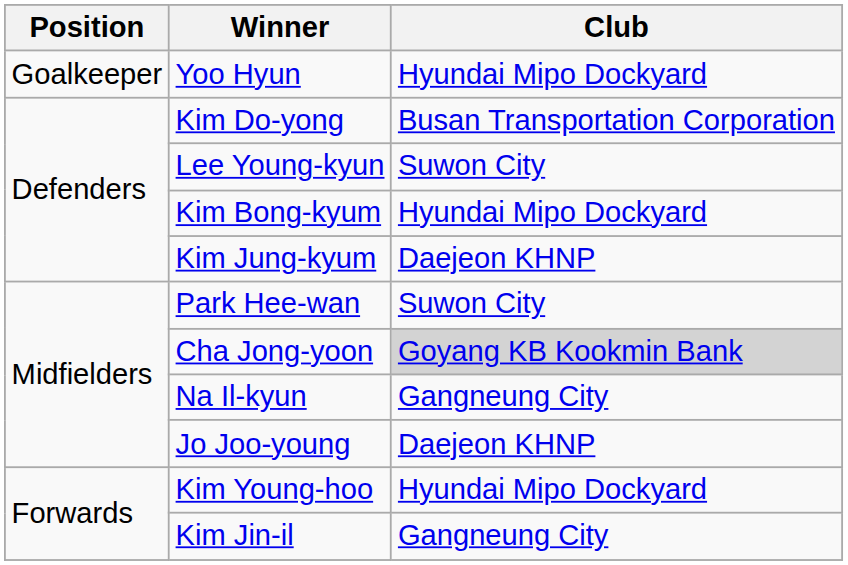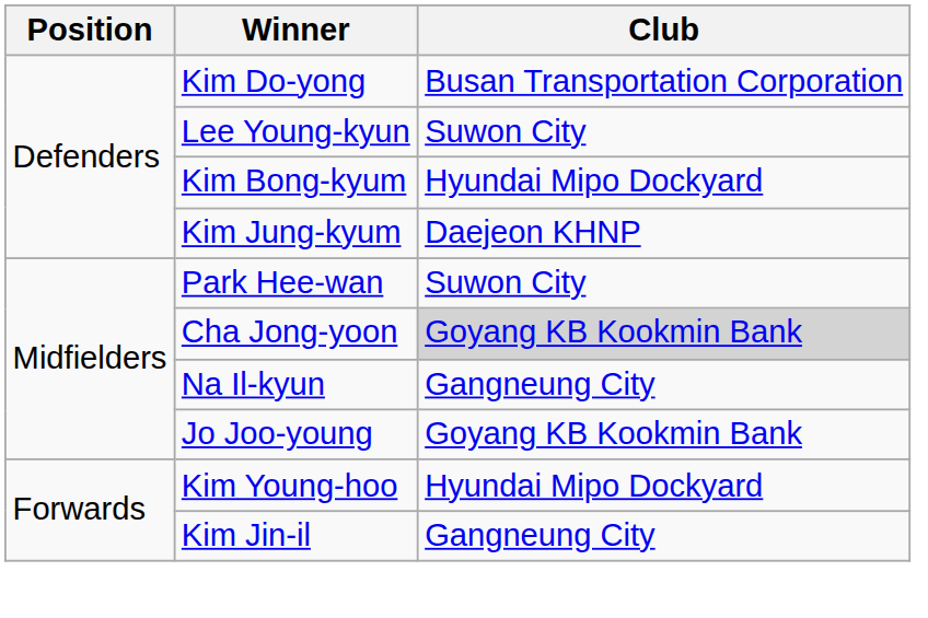 <table class="wikitable">
 <tr>
 <th>Position</th>
 <th>Winner</th>
 <th>Club</th>
-</tr>
-<tr>
-<td>Goalkeeper</td>
-<td> <a href='#'>Yoo Hyun</a></td>
-<td><a href='#'>Hyundai Mipo Dockyard</a></td>
 </tr>
 <tr>
 <td rowspan="4">Defenders</td>
 <td> <a href='#'>Kim Do-yong</a></td>
 <td><a href='#'>Busan Transportation Corporation</a></td>
 </tr>
 <tr>
 <td> <a href='#'>Lee Young-kyun</a></td>
 <td><a href='#'>Suwon City</a></td>
 </tr>
 <tr>
 <td> <a href='#'>Kim Bong-kyum</a></td>
 <td><a href='#'>Hyundai Mipo Dockyard</a></td>
 </tr>
 <tr>
 <td> <a href='#'>Kim Jung-kyum</a></td>
 <td><a href='#'>Daejeon KHNP</a></td>
 </tr>
 <tr>
 <td rowspan="4">Midfielders</td>
 <td> <a href='#'>Park Hee-wan</a></td>
 <td><a href='#'>Suwon City</a></td>
 </tr>
 <tr>
 <td> <a href='#'>Cha Jong-yoon</a></td>
 <td style="background: lightgrey;"><a href='#'>Goyang KB Kookmin Bank</a></td>
 </tr>
 <tr>
 <td> <a href='#'>Na Il-kyun</a></td>
 <td><a href='#'>Gangneung City</a></td>
 </tr>
 <tr>
 <td> <a href='#'>Jo Joo-young</a></td>
-<td><a href='#'>Daejeon KHNP</a></td>
+<td><a href='#'>Goyang KB Kookmin Bank</a></td>
 </tr>
 <tr>
 <td rowspan="2">Forwards</td>
 <td> <a href='#'>Kim Young-hoo</a></td>
 <td><a href='#'>Hyundai Mipo Dockyard</a></td>
 </tr>
 <tr>
 <td> <a href='#'>Kim Jin-il</a></td>
 <td><a href='#'>Gangneung City</a></td>
 </tr>
 </table>
